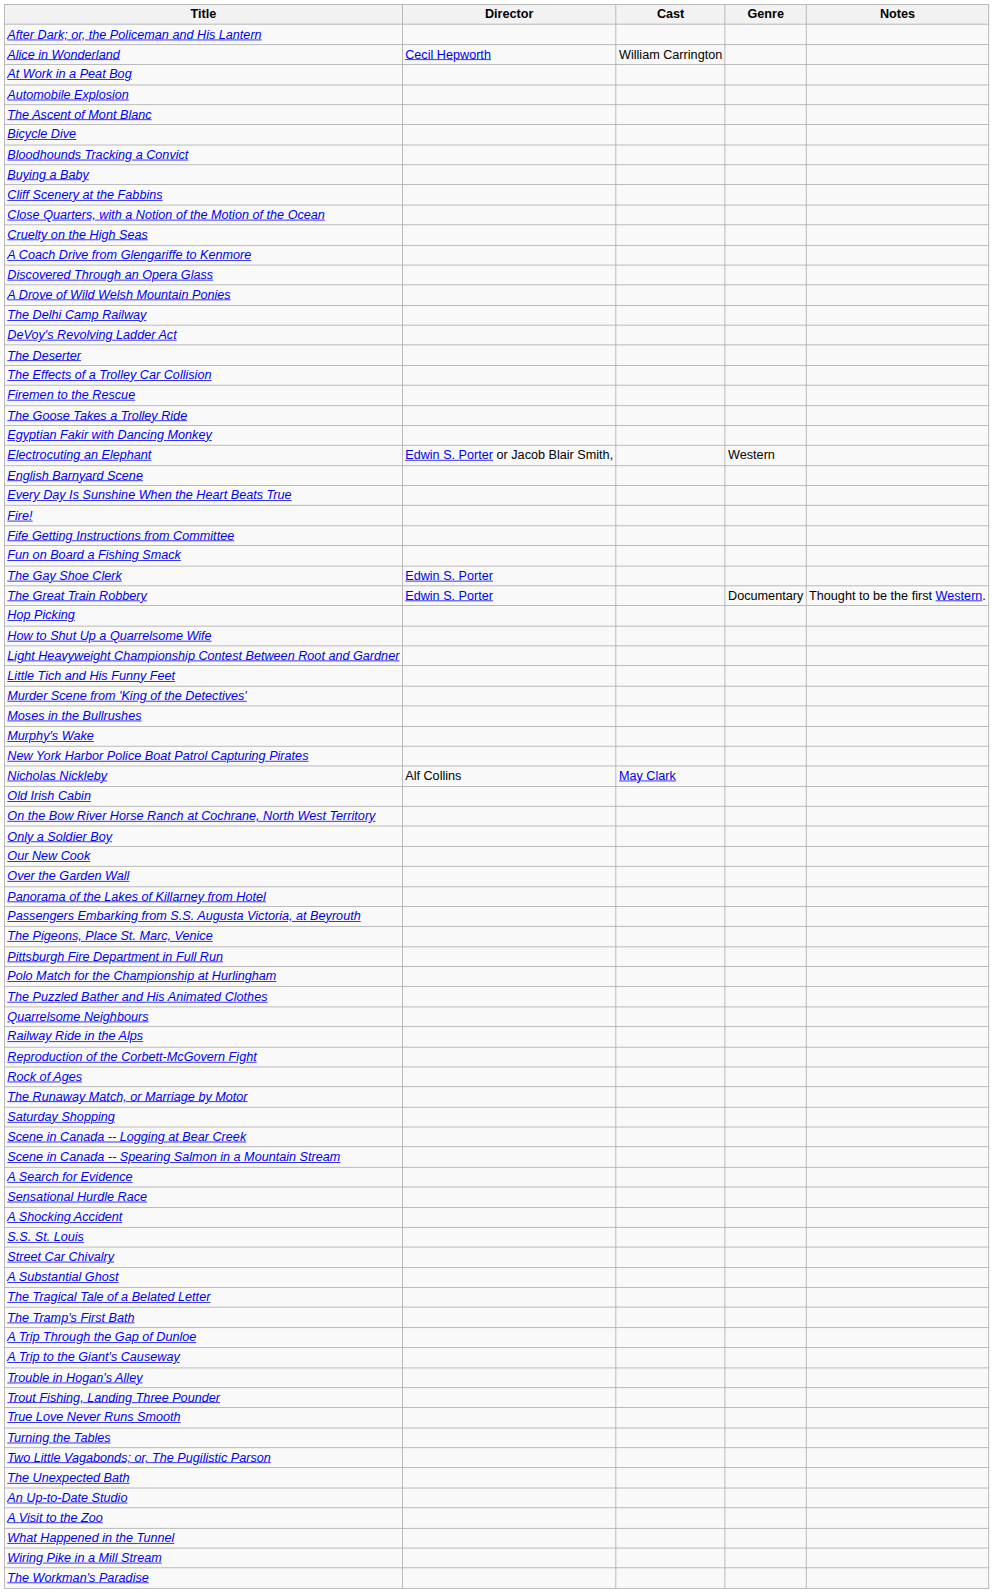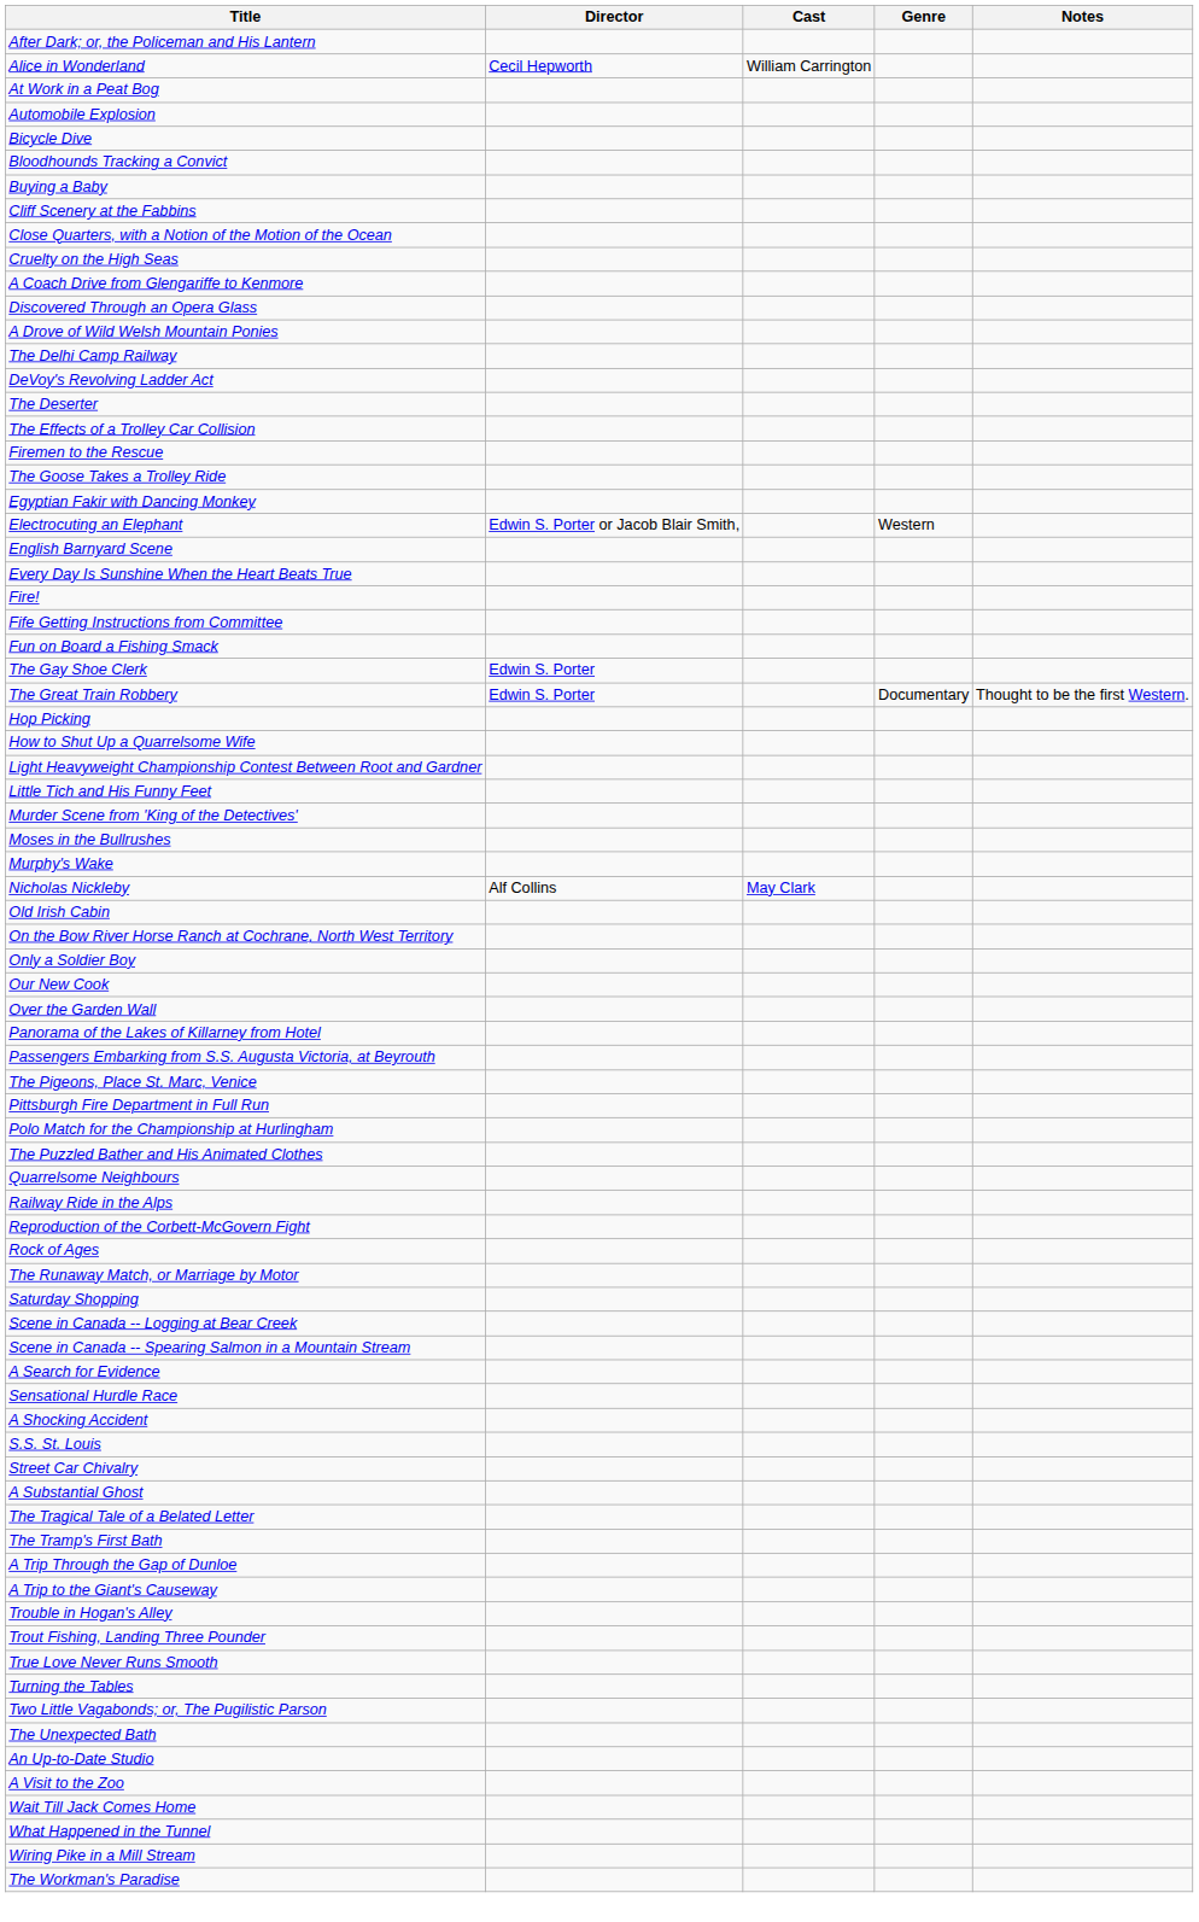 <table class="wikitable">
 <tr>
 <th>Title</th>
 <th>Director</th>
 <th>Cast</th>
 <th>Genre</th>
 <th>Notes</th>
 </tr>
 <tr>
 <td><em><a href='#'>After Dark; or, the Policeman and His Lantern</a></em></td>
 <td></td>
 <td></td>
 <td></td>
 <td></td>
 </tr>
 <tr>
 <td><em><a href='#'>Alice in Wonderland</a></em></td>
 <td><a href='#'>Cecil Hepworth</a></td>
 <td>William Carrington</td>
 <td></td>
 <td></td>
 </tr>
 <tr>
 <td><em><a href='#'>At Work in a Peat Bog</a></em></td>
 <td></td>
 <td></td>
 <td></td>
 <td></td>
 </tr>
 <tr>
 <td><em><a href='#'>Automobile Explosion</a></em></td>
-<td></td>
-<td></td>
-<td></td>
-<td></td>
-</tr>
-<tr>
-<td><em><a href='#'>The Ascent of Mont Blanc</a></em></td>
 <td></td>
 <td></td>
 <td></td>
 <td></td>
 </tr>
 <tr>
 <td><em><a href='#'>Bicycle Dive</a></em></td>
 <td></td>
 <td></td>
 <td></td>
 <td></td>
 </tr>
 <tr>
 <td><em><a href='#'>Bloodhounds Tracking a Convict</a></em></td>
 <td></td>
 <td></td>
 <td></td>
 <td></td>
 </tr>
 <tr>
 <td><em><a href='#'>Buying a Baby</a></em></td>
 <td></td>
 <td></td>
 <td></td>
 <td></td>
 </tr>
 <tr>
 <td><em><a href='#'>Cliff Scenery at the Fabbins</a></em></td>
 <td></td>
 <td></td>
 <td></td>
 <td></td>
 </tr>
 <tr>
 <td><em><a href='#'>Close Quarters, with a Notion of the Motion of the Ocean</a></em></td>
 <td></td>
 <td></td>
 <td></td>
 <td></td>
 </tr>
 <tr>
 <td><em><a href='#'>Cruelty on the High Seas</a></em></td>
 <td></td>
 <td></td>
 <td></td>
 <td></td>
 </tr>
 <tr>
 <td><em><a href='#'>A Coach Drive from Glengariffe to Kenmore</a></em></td>
 <td></td>
 <td></td>
 <td></td>
 <td></td>
 </tr>
 <tr>
 <td><em><a href='#'>Discovered Through an Opera Glass</a></em></td>
 <td></td>
 <td></td>
 <td></td>
 <td></td>
 </tr>
 <tr>
 <td><em><a href='#'>A Drove of Wild Welsh Mountain Ponies</a></em></td>
 <td></td>
 <td></td>
 <td></td>
 <td></td>
 </tr>
 <tr>
 <td><em><a href='#'>The Delhi Camp Railway</a></em></td>
 <td></td>
 <td></td>
 <td></td>
 <td></td>
 </tr>
 <tr>
 <td><em><a href='#'>DeVoy's Revolving Ladder Act</a></em></td>
 <td></td>
 <td></td>
 <td></td>
 <td></td>
 </tr>
 <tr>
 <td><em><a href='#'>The Deserter</a></em></td>
 <td></td>
 <td></td>
 <td></td>
 <td></td>
 </tr>
 <tr>
 <td><em><a href='#'>The Effects of a Trolley Car Collision</a></em></td>
 <td></td>
 <td></td>
 <td></td>
 <td></td>
 </tr>
 <tr>
 <td><em><a href='#'>Firemen to the Rescue</a></em></td>
 <td></td>
 <td></td>
 <td></td>
 <td></td>
 </tr>
 <tr>
 <td><em><a href='#'>The Goose Takes a Trolley Ride</a></em></td>
 <td></td>
 <td></td>
 <td></td>
 <td></td>
 </tr>
 <tr>
 <td><em><a href='#'>Egyptian Fakir with Dancing Monkey</a></em></td>
 <td></td>
 <td></td>
 <td></td>
 <td></td>
 </tr>
 <tr>
 <td><em><a href='#'>Electrocuting an Elephant</a></em></td>
 <td><a href='#'>Edwin S. Porter</a> or Jacob Blair Smith,</td>
 <td></td>
 <td>Western</td>
 <td></td>
 </tr>
 <tr>
 <td><em><a href='#'>English Barnyard Scene</a></em></td>
 <td></td>
 <td></td>
 <td></td>
 <td></td>
 </tr>
 <tr>
 <td><em><a href='#'>Every Day Is Sunshine When the Heart Beats True</a></em></td>
 <td></td>
 <td></td>
 <td></td>
 <td></td>
 </tr>
 <tr>
 <td><em><a href='#'>Fire!</a></em></td>
 <td></td>
 <td></td>
 <td></td>
 <td></td>
 </tr>
 <tr>
 <td><em><a href='#'>Fife Getting Instructions from Committee</a></em></td>
 <td></td>
 <td></td>
 <td></td>
 <td></td>
 </tr>
 <tr>
 <td><em><a href='#'>Fun on Board a Fishing Smack</a></em></td>
 <td></td>
 <td></td>
 <td></td>
 <td></td>
 </tr>
 <tr>
 <td><em><a href='#'>The Gay Shoe Clerk</a></em></td>
 <td><a href='#'>Edwin S. Porter</a></td>
 <td></td>
 <td></td>
 <td></td>
 </tr>
 <tr>
 <td><em><a href='#'>The Great Train Robbery</a></em></td>
 <td><a href='#'>Edwin S. Porter</a></td>
 <td></td>
 <td>Documentary</td>
 <td>Thought to be the first <a href='#'>Western</a>.</td>
 </tr>
 <tr>
 <td><em><a href='#'>Hop Picking</a></em></td>
 <td></td>
 <td></td>
 <td></td>
 <td></td>
 </tr>
 <tr>
 <td><em><a href='#'>How to Shut Up a Quarrelsome Wife</a></em></td>
 <td></td>
 <td></td>
 <td></td>
 <td></td>
 </tr>
 <tr>
 <td><em><a href='#'>Light Heavyweight Championship Contest Between Root and Gardner</a></em></td>
 <td></td>
 <td></td>
 <td></td>
 <td></td>
 </tr>
 <tr>
 <td><em><a href='#'>Little Tich and His Funny Feet</a></em></td>
 <td></td>
 <td></td>
 <td></td>
 <td></td>
 </tr>
 <tr>
 <td><em><a href='#'>Murder Scene from 'King of the Detectives'</a></em></td>
 <td></td>
 <td></td>
 <td></td>
 <td></td>
 </tr>
 <tr>
 <td><em><a href='#'>Moses in the Bullrushes</a></em></td>
 <td></td>
 <td></td>
 <td></td>
 <td></td>
 </tr>
 <tr>
 <td><em><a href='#'>Murphy's Wake</a></em></td>
-<td></td>
-<td></td>
-<td></td>
-<td></td>
-</tr>
-<tr>
-<td><em><a href='#'>New York Harbor Police Boat Patrol Capturing Pirates</a></em></td>
 <td></td>
 <td></td>
 <td></td>
 <td></td>
 </tr>
 <tr>
 <td><em><a href='#'>Nicholas Nickleby</a></em></td>
 <td>Alf Collins</td>
 <td><a href='#'>May Clark</a></td>
 <td></td>
 <td></td>
 </tr>
 <tr>
 <td><em><a href='#'>Old Irish Cabin</a></em></td>
 <td></td>
 <td></td>
 <td></td>
 <td></td>
 </tr>
 <tr>
 <td><em><a href='#'>On the Bow River Horse Ranch at Cochrane, North West Territory</a></em></td>
 <td></td>
 <td></td>
 <td></td>
 <td></td>
 </tr>
 <tr>
 <td><em><a href='#'>Only a Soldier Boy</a></em></td>
 <td></td>
 <td></td>
 <td></td>
 <td></td>
 </tr>
 <tr>
 <td><em><a href='#'>Our New Cook</a> </em></td>
 <td></td>
 <td></td>
 <td></td>
 <td></td>
 </tr>
 <tr>
 <td><em><a href='#'>Over the Garden Wall</a></em></td>
 <td></td>
 <td></td>
 <td></td>
 <td></td>
 </tr>
 <tr>
 <td><em><a href='#'>Panorama of the Lakes of Killarney from Hotel</a></em></td>
 <td></td>
 <td></td>
 <td></td>
 <td></td>
 </tr>
 <tr>
 <td><em><a href='#'>Passengers Embarking from S.S. Augusta Victoria, at Beyrouth</a></em></td>
 <td></td>
 <td></td>
 <td></td>
 <td></td>
 </tr>
 <tr>
 <td><em><a href='#'>The Pigeons, Place St. Marc, Venice</a></em></td>
 <td></td>
 <td></td>
 <td></td>
 <td></td>
 </tr>
 <tr>
 <td><em><a href='#'>Pittsburgh Fire Department in Full Run</a></em></td>
 <td></td>
 <td></td>
 <td></td>
 <td></td>
 </tr>
 <tr>
 <td><em><a href='#'>Polo Match for the Championship at Hurlingham</a></em></td>
 <td></td>
 <td></td>
 <td></td>
 <td></td>
 </tr>
 <tr>
 <td><em><a href='#'>The Puzzled Bather and His Animated Clothes</a></em></td>
 <td></td>
 <td></td>
 <td></td>
 <td></td>
 </tr>
 <tr>
 <td><em><a href='#'>Quarrelsome Neighbours</a></em></td>
 <td></td>
 <td></td>
 <td></td>
 <td></td>
 </tr>
 <tr>
 <td><em><a href='#'>Railway Ride in the Alps</a></em></td>
 <td></td>
 <td></td>
 <td></td>
 <td></td>
 </tr>
 <tr>
 <td><em><a href='#'>Reproduction of the Corbett-McGovern Fight</a></em></td>
 <td></td>
 <td></td>
 <td></td>
 <td></td>
 </tr>
 <tr>
 <td><em><a href='#'>Rock of Ages</a></em></td>
 <td></td>
 <td></td>
 <td></td>
 <td></td>
 </tr>
 <tr>
 <td><em><a href='#'>The Runaway Match, or Marriage by Motor</a></em></td>
 <td></td>
 <td></td>
 <td></td>
 <td></td>
 </tr>
 <tr>
 <td><em><a href='#'>Saturday Shopping</a></em></td>
 <td></td>
 <td></td>
 <td></td>
 <td></td>
 </tr>
 <tr>
 <td><em><a href='#'>Scene in Canada -- Logging at Bear Creek</a> </em></td>
 <td></td>
 <td></td>
 <td></td>
 <td></td>
 </tr>
 <tr>
 <td><em><a href='#'>Scene in Canada -- Spearing Salmon in a Mountain Stream</a></em></td>
 <td></td>
 <td></td>
 <td></td>
 <td></td>
 </tr>
 <tr>
 <td><em><a href='#'>A Search for Evidence</a></em></td>
 <td></td>
 <td></td>
 <td></td>
 <td></td>
 </tr>
 <tr>
 <td><em><a href='#'>Sensational Hurdle Race</a></em></td>
 <td></td>
 <td></td>
 <td></td>
 <td></td>
 </tr>
 <tr>
 <td><em><a href='#'>A Shocking Accident</a></em></td>
 <td></td>
 <td></td>
 <td></td>
 <td></td>
 </tr>
 <tr>
 <td><em><a href='#'>S.S. St. Louis</a></em></td>
 <td></td>
 <td></td>
 <td></td>
 <td></td>
 </tr>
 <tr>
 <td><em><a href='#'>Street Car Chivalry</a></em></td>
 <td></td>
 <td></td>
 <td></td>
 <td></td>
 </tr>
 <tr>
 <td><em><a href='#'>A Substantial Ghost</a></em></td>
 <td></td>
 <td></td>
 <td></td>
 <td></td>
 </tr>
 <tr>
 <td><em><a href='#'>The Tragical Tale of a Belated Letter</a></em></td>
 <td></td>
 <td></td>
 <td></td>
 <td></td>
 </tr>
 <tr>
 <td><em><a href='#'>The Tramp's First Bath</a></em></td>
 <td></td>
 <td></td>
 <td></td>
 <td></td>
 </tr>
 <tr>
 <td><em><a href='#'>A Trip Through the Gap of Dunloe</a></em></td>
 <td></td>
 <td></td>
 <td></td>
 <td></td>
 </tr>
 <tr>
 <td><em><a href='#'>A Trip to the Giant's Causeway</a></em></td>
 <td></td>
 <td></td>
 <td></td>
 <td></td>
 </tr>
 <tr>
 <td><em><a href='#'>Trouble in Hogan's Alley</a></em></td>
 <td></td>
 <td></td>
 <td></td>
 <td></td>
 </tr>
 <tr>
 <td><em><a href='#'>Trout Fishing, Landing Three Pounder</a></em></td>
 <td></td>
 <td></td>
 <td></td>
 <td></td>
 </tr>
 <tr>
 <td><em><a href='#'>True Love Never Runs Smooth</a></em></td>
 <td></td>
 <td></td>
 <td></td>
 <td></td>
 </tr>
 <tr>
 <td><em><a href='#'>Turning the Tables</a></em></td>
 <td></td>
 <td></td>
 <td></td>
 <td></td>
 </tr>
 <tr>
 <td><em><a href='#'>Two Little Vagabonds; or, The Pugilistic Parson</a></em></td>
 <td></td>
 <td></td>
 <td></td>
 <td></td>
 </tr>
 <tr>
 <td><em><a href='#'>The Unexpected Bath</a></em></td>
 <td></td>
 <td></td>
 <td></td>
 <td></td>
 </tr>
 <tr>
 <td><em><a href='#'>An Up-to-Date Studio</a></em></td>
 <td></td>
 <td></td>
 <td></td>
 <td></td>
 </tr>
 <tr>
 <td><em><a href='#'>A Visit to the Zoo</a></em></td>
 <td></td>
 <td></td>
 <td></td>
 <td></td>
 </tr>
 <tr>
+<td><em><a href='#'>Wait Till Jack Comes Home</a></em></td>
+<td></td>
+<td></td>
+<td></td>
+<td></td>
+</tr>
+<tr>
 <td><em><a href='#'>What Happened in the Tunnel</a></em></td>
 <td></td>
 <td></td>
 <td></td>
 <td></td>
 </tr>
 <tr>
 <td><em><a href='#'>Wiring Pike in a Mill Stream</a></em></td>
 <td></td>
 <td></td>
 <td></td>
 <td></td>
 </tr>
 <tr>
 <td><em><a href='#'>The Workman's Paradise</a></em></td>
 <td></td>
 <td></td>
 <td></td>
 <td></td>
 </tr>
 </table>
